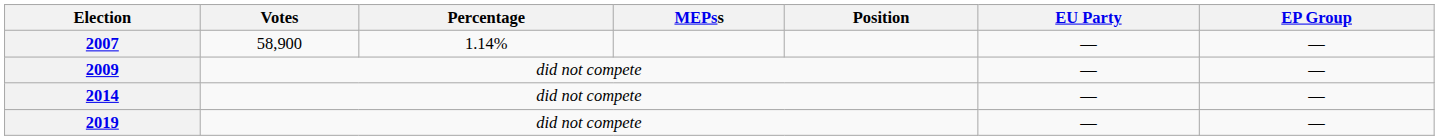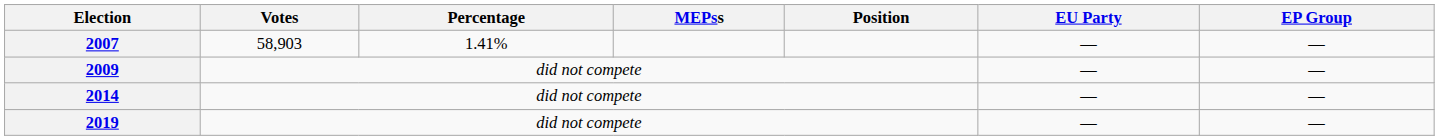 <table class=wikitable style="text-align: right;" width=70%>
 <tr>
 <th>Election</th>
 <th>Votes</th>
 <th>Percentage</th>
 <th><a href='#'>MEPs</a>s</th>
 <th>Position</th>
 <th><a href='#'>EU Party</a></th>
 <th><a href='#'>EP Group</a></th>
 </tr>
 <tr style="text-align:center;">
 <th><a href='#'>2007</a></th>
-<td>58,900</td>
-<td>1.14%</td>
+<td>58,903</td>
+<td>1.41%</td>
 <td></td>
 <td></td>
 <td>—</td>
 <td>—</td>
 </tr>
 <tr style="text-align:center;">
 <th><a href='#'>2009</a></th>
 <td colspan=4><em>did not compete</em></td>
 <td>—</td>
 <td>—</td>
 </tr>
 <tr style="text-align:center;">
 <th><a href='#'>2014</a></th>
 <td colspan=4><em>did not compete</em></td>
 <td>—</td>
 <td>—</td>
 </tr>
 <tr style="text-align:center;">
 <th><a href='#'>2019</a></th>
 <td colspan=4><em>did not compete</em></td>
 <td>—</td>
 <td>—</td>
 </tr>
 </table>
